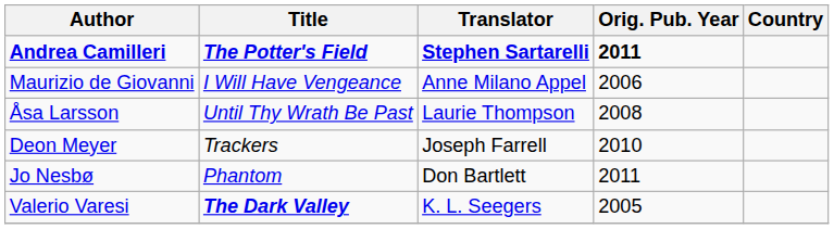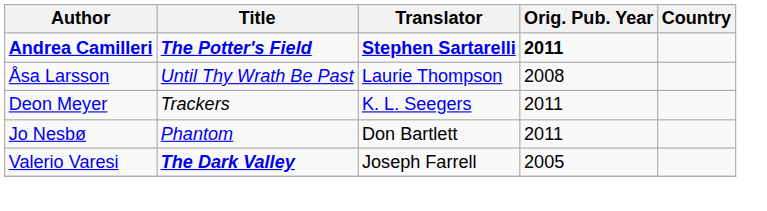 <table class="wikitable">
 <tr>
 <th>Author</th>
 <th>Title</th>
 <th>Translator</th>
 <th>Orig. Pub. Year</th>
 <th>Country</th>
 </tr>
 <tr>
 <td><strong><a href='#'>Andrea Camilleri</a></strong></td>
 <td><strong><em><a href='#'>The Potter's Field</a></em></strong></td>
 <td><strong><a href='#'>Stephen Sartarelli</a></strong></td>
 <td><strong>2011</strong></td>
 <td></td>
 </tr>
 <tr>
-<td><a href='#'>Maurizio de Giovanni</a></td>
-<td><em><a href='#'>I Will Have Vengeance</a></em></td>
-<td><a href='#'>Anne Milano Appel</a></td>
-<td>2006</td>
-<td></td>
-</tr>
-<tr>
 <td><a href='#'>Åsa Larsson</a></td>
 <td><em><a href='#'>Until Thy Wrath Be Past</a></em></td>
 <td><a href='#'>Laurie Thompson</a></td>
 <td>2008</td>
 <td></td>
 </tr>
 <tr>
 <td><a href='#'>Deon Meyer</a></td>
 <td><em>Trackers</em></td>
-<td>Joseph Farrell</td>
-<td>2010</td>
+<td><a href='#'>K. L. Seegers</a></td>
+<td>2011</td>
 <td></td>
 </tr>
 <tr>
 <td><a href='#'>Jo Nesbø</a></td>
 <td><em><a href='#'>Phantom</a></em></td>
 <td>Don Bartlett</td>
 <td>2011</td>
 <td></td>
 </tr>
 <tr>
 <td><a href='#'>Valerio Varesi</a></td>
 <td><strong><em><a href='#'>The Dark Valley</a></em></strong></td>
-<td><a href='#'>K. L. Seegers</a></td>
+<td>Joseph Farrell</td>
 <td>2005</td>
 <td></td>
 </tr>
 <tr>
 </tr>
 </table>
